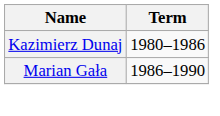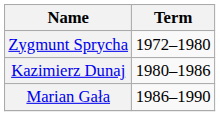 <table class="wikitable">
 <tr>
 <th scope="col">Name</th>
 <th scope="col">Term</th>
+</tr>
+<tr>
+<th scope="row" style="font-weight:normal;"><a href='#'>Zygmunt Sprycha</a></th>
+<td>1972–1980</td>
 </tr>
 <tr>
 <th scope="row" style="font-weight:normal;"><a href='#'>Kazimierz Dunaj</a></th>
 <td>1980–1986</td>
 </tr>
 <tr>
 <th scope="row" style="font-weight:normal;"><a href='#'>Marian Gała</a></th>
 <td>1986–1990</td>
 </tr>
 <tr>
 </tr>
 </table>
